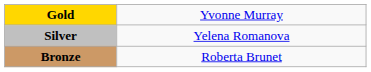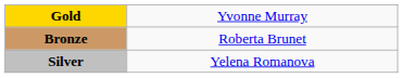 <table class="wikitable" style="text-align:center; " width="35%">
 <tr>
 <td bgcolor="gold"><strong>Gold</strong></td>
 <td><a href='#'>Yvonne Murray</a><br>  <small><em></em></small></td>
 </tr>
 <tr>
+<td bgcolor="CC9966"><strong>Bronze</strong></td>
+<td><a href='#'>Roberta Brunet</a><br>  <small><em></em></small></td>
+</tr>
+<tr>
 <td bgcolor="silver"><strong>Silver</strong></td>
 <td><a href='#'>Yelena Romanova</a><br>  <small><em></em></small></td>
 </tr>
-<tr>
-<td bgcolor="CC9966"><strong>Bronze</strong></td>
-<td><a href='#'>Roberta Brunet</a><br>  <small><em></em></small></td>
-</tr>
 </table>
